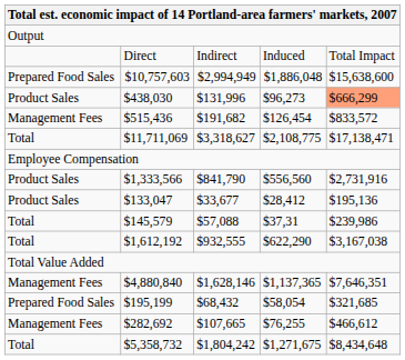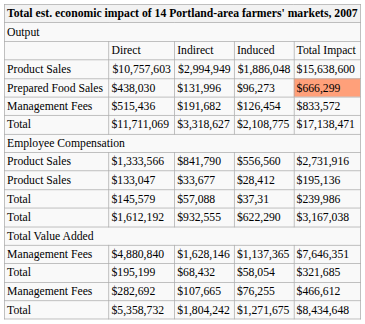 <table class="wikitable">
 <tr>
 <th colspan="5" style="text-align: center;">Total est. economic impact of 14 Portland-area farmers' markets, 2007</th>
 </tr>
 <tr>
 <td colspan="5">Output</td>
 </tr>
 <tr>
 <td></td>
 <td>Direct</td>
 <td>Indirect</td>
 <td>Induced</td>
 <td>Total Impact</td>
 </tr>
 <tr>
-<td>Prepared Food Sales</td>
+<td>Product Sales</td>
 <td style="text-align: center;">$10,757,603</td>
 <td style="text-align: center;">$2,994,949</td>
 <td style="text-align: center;">$1,886,048</td>
 <td>$15,638,600</td>
 </tr>
 <tr>
-<td>Product Sales</td>
+<td>Prepared Food Sales</td>
 <td>$438,030</td>
 <td>$131,996</td>
 <td>$96,273</td>
 <td style="background: lightsalmon;">$666,299</td>
 </tr>
 <tr>
 <td>Management Fees</td>
 <td>$515,436</td>
 <td>$191,682</td>
 <td>$126,454</td>
 <td>$833,572</td>
 </tr>
 <tr>
 <td>Total</td>
 <td>$11,711,069</td>
 <td>$3,318,627</td>
 <td>$2,108,775</td>
 <td>$17,138,471</td>
 </tr>
 <tr>
 <td colspan="5">Employee Compensation</td>
 </tr>
 <tr>
 <td>Product Sales</td>
 <td>$1,333,566</td>
 <td>$841,790</td>
 <td>$556,560</td>
 <td>$2,731,916</td>
 </tr>
 <tr>
 <td>Product Sales</td>
 <td>$133,047</td>
 <td>$33,677</td>
 <td>$28,412</td>
 <td>$195,136</td>
 </tr>
 <tr>
 <td>Total</td>
 <td>$145,579</td>
 <td>$57,088</td>
 <td>$37,31</td>
 <td>$239,986</td>
 </tr>
 <tr>
 <td>Total</td>
 <td>$1,612,192</td>
 <td>$932,555</td>
 <td>$622,290</td>
 <td>$3,167,038</td>
 </tr>
 <tr>
 <td colspan="5">Total Value Added</td>
 </tr>
 <tr>
 <td>Management Fees</td>
 <td>$4,880,840</td>
 <td>$1,628,146</td>
 <td>$1,137,365</td>
 <td>$7,646,351</td>
 </tr>
 <tr>
-<td>Prepared Food Sales</td>
+<td>Total</td>
 <td>$195,199</td>
 <td>$68,432</td>
 <td>$58,054</td>
 <td>$321,685</td>
 </tr>
 <tr>
 <td>Management Fees</td>
 <td>$282,692</td>
 <td>$107,665</td>
 <td>$76,255</td>
 <td>$466,612</td>
 </tr>
 <tr>
 <td>Total</td>
 <td>$5,358,732</td>
 <td>$1,804,242</td>
 <td>$1,271,675</td>
 <td>$8,434,648</td>
 </tr>
 </table>
